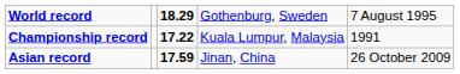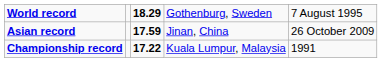 <table class="wikitable">
 <tr>
 <td><strong><a href='#'>World record</a></strong></td>
 <td></td>
 <td><strong>18.29</strong></td>
 <td><a href='#'>Gothenburg</a>, <a href='#'>Sweden</a></td>
 <td>7 August 1995</td>
 </tr>
 <tr>
+<td><strong><a href='#'>Asian record</a></strong></td>
+<td></td>
+<td><strong>17.59</strong></td>
+<td><a href='#'>Jinan</a>, <a href='#'>China</a></td>
+<td>26 October 2009</td>
+</tr>
+<tr>
 <td><strong><a href='#'>Championship record</a></strong></td>
 <td></td>
 <td><strong>17.22</strong></td>
 <td><a href='#'>Kuala Lumpur</a>, <a href='#'>Malaysia</a></td>
 <td>1991</td>
 </tr>
-<tr>
-<td><strong><a href='#'>Asian record</a></strong></td>
-<td></td>
-<td><strong>17.59</strong></td>
-<td><a href='#'>Jinan</a>, <a href='#'>China</a></td>
-<td>26 October 2009</td>
-</tr>
 </table>
